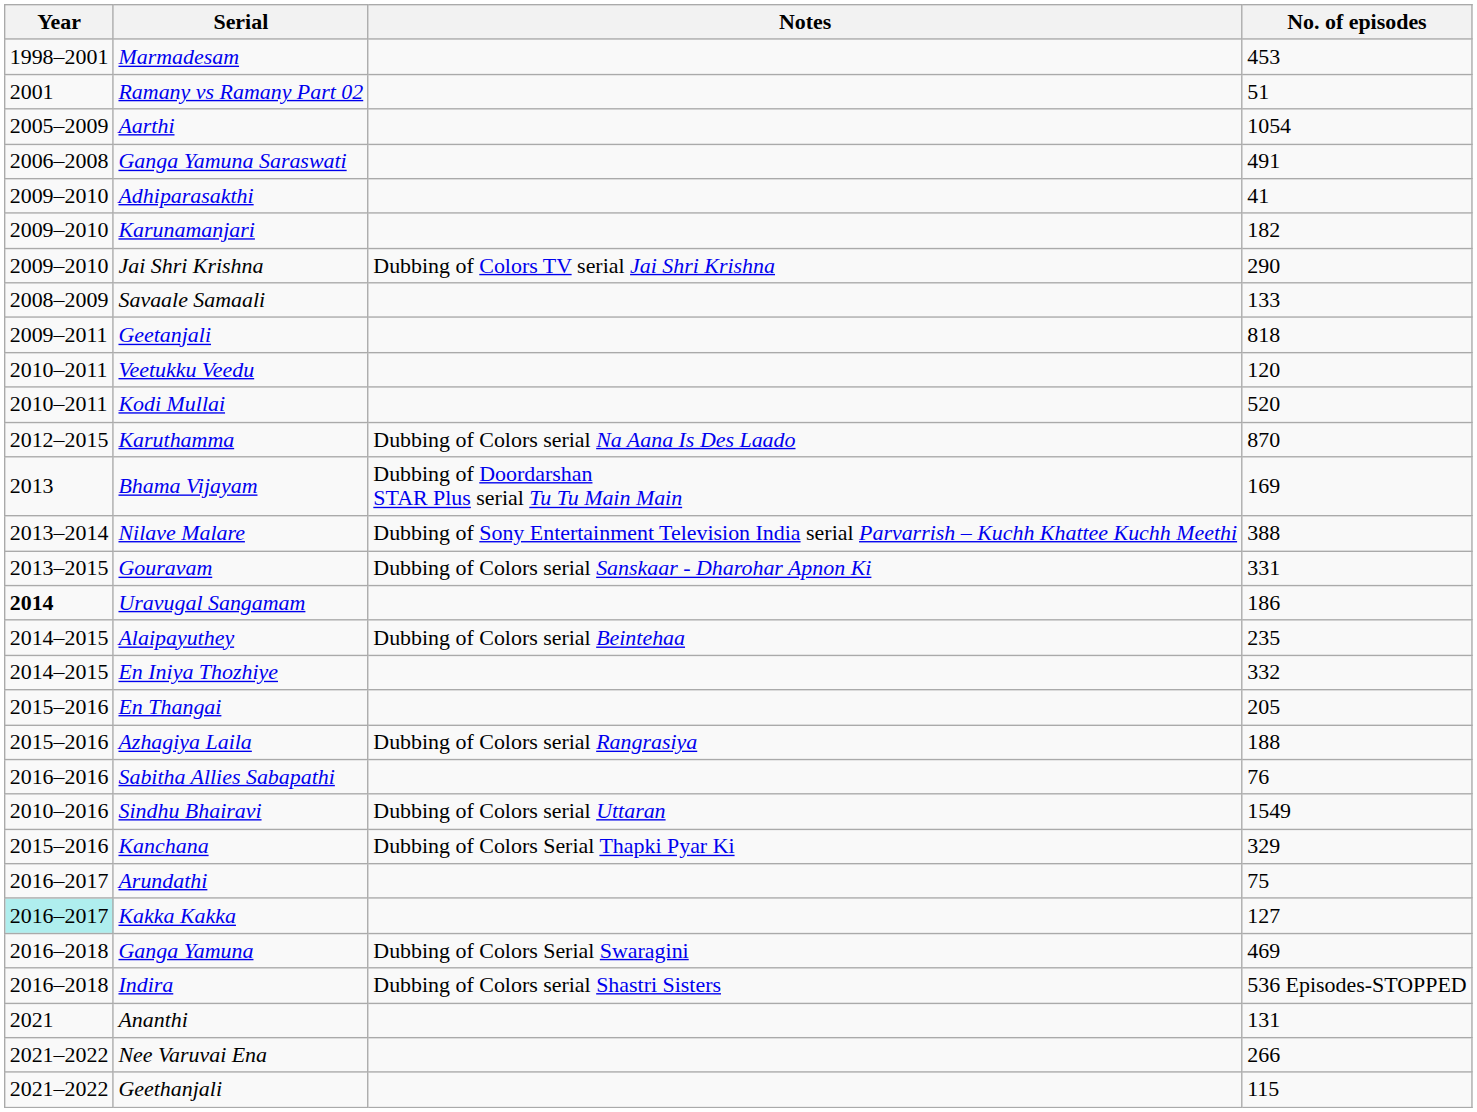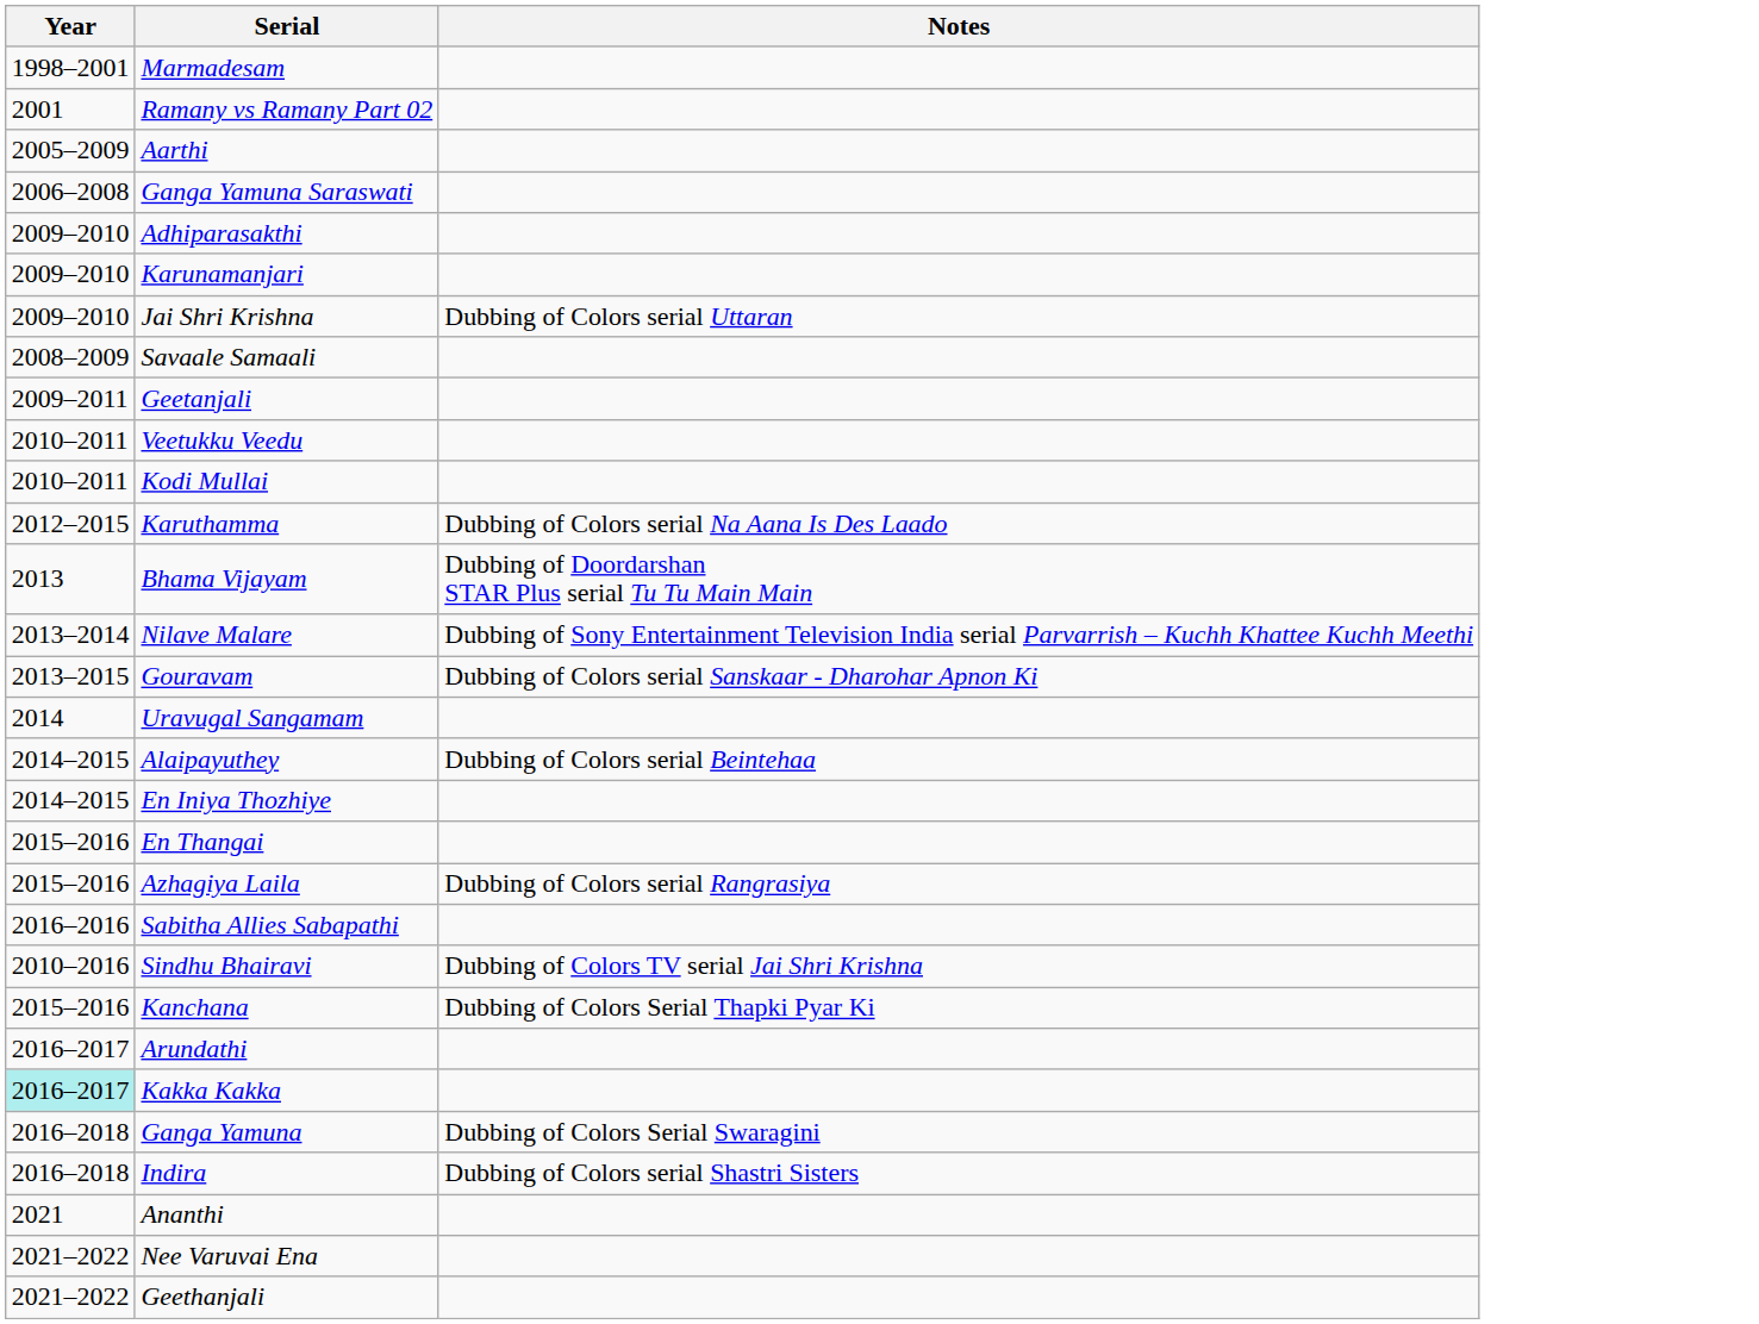 <table class="wikitable sortable">
 <tr>
 <th>Year</th>
 <th>Serial</th>
 <th>Notes</th>
-<th>No. of episodes</th>
 </tr>
 <tr>
 <td>1998–2001</td>
 <td><em><a href='#'>Marmadesam</a></em></td>
 <td></td>
-<td>453</td>
 </tr>
 <tr>
 <td>2001</td>
 <td><em><a href='#'>Ramany vs Ramany Part 02</a></em></td>
 <td></td>
-<td>51</td>
 </tr>
 <tr>
 <td>2005–2009</td>
 <td><em><a href='#'>Aarthi</a></em></td>
 <td></td>
-<td>1054</td>
 </tr>
 <tr>
 <td>2006–2008</td>
 <td><em><a href='#'>Ganga Yamuna Saraswati</a></em></td>
 <td></td>
-<td>491</td>
 </tr>
 <tr>
 <td>2009–2010</td>
 <td><em><a href='#'>Adhiparasakthi</a></em></td>
 <td></td>
-<td>41</td>
 </tr>
 <tr>
 <td>2009–2010</td>
 <td><em><a href='#'>Karunamanjari</a></em></td>
 <td></td>
-<td>182</td>
 </tr>
 <tr>
 <td>2009–2010</td>
 <td><em>Jai Shri Krishna</em></td>
-<td>Dubbing of <a href='#'>Colors TV</a> serial <em><a href='#'>Jai Shri Krishna</a></em></td>
-<td>290</td>
+<td>Dubbing of Colors serial <em><a href='#'>Uttaran</a></em></td>
 </tr>
 <tr>
 <td>2008–2009</td>
 <td><em>Savaale Samaali</em></td>
 <td></td>
-<td>133</td>
 </tr>
 <tr>
 <td>2009–2011</td>
 <td><em><a href='#'>Geetanjali</a></em></td>
 <td></td>
-<td>818</td>
 </tr>
 <tr>
 <td>2010–2011</td>
 <td><em><a href='#'>Veetukku Veedu</a></em></td>
 <td></td>
-<td>120</td>
 </tr>
 <tr>
 <td>2010–2011</td>
 <td><em><a href='#'>Kodi Mullai</a></em></td>
 <td></td>
-<td>520</td>
 </tr>
 <tr>
 <td>2012–2015</td>
 <td><em><a href='#'>Karuthamma</a></em></td>
 <td>Dubbing of Colors serial <em><a href='#'>Na Aana Is Des Laado</a></em></td>
-<td>870</td>
 </tr>
 <tr>
 <td>2013</td>
 <td><em><a href='#'>Bhama Vijayam</a></em></td>
 <td>Dubbing of <a href='#'>Doordarshan</a> <br> <a href='#'>STAR Plus</a> serial <em><a href='#'>Tu Tu Main Main</a></em></td>
-<td>169</td>
 </tr>
 <tr>
 <td>2013–2014</td>
 <td><em><a href='#'>Nilave Malare</a></em></td>
 <td>Dubbing of <a href='#'>Sony Entertainment Television India</a> serial <em><a href='#'>Parvarrish – Kuchh Khattee Kuchh Meethi</a></em></td>
-<td>388</td>
 </tr>
 <tr>
 <td>2013–2015</td>
 <td><em><a href='#'>Gouravam</a></em></td>
 <td>Dubbing of Colors serial <em><a href='#'>Sanskaar - Dharohar Apnon Ki</a></em></td>
-<td>331</td>
 </tr>
 <tr>
-<td><strong>2014</strong></td>
+<td>2014</td>
 <td><em><a href='#'>Uravugal Sangamam</a></em></td>
 <td></td>
-<td>186</td>
 </tr>
 <tr>
 <td>2014–2015</td>
 <td><em><a href='#'>Alaipayuthey</a></em></td>
 <td>Dubbing of Colors serial <em><a href='#'>Beintehaa</a></em></td>
-<td>235</td>
 </tr>
 <tr>
 <td>2014–2015</td>
 <td><em><a href='#'>En Iniya Thozhiye</a></em></td>
 <td></td>
-<td>332</td>
 </tr>
 <tr>
 <td>2015–2016</td>
 <td><em><a href='#'>En Thangai</a></em></td>
 <td></td>
-<td>205</td>
 </tr>
 <tr>
 <td>2015–2016</td>
 <td><em><a href='#'>Azhagiya Laila</a></em></td>
 <td>Dubbing of Colors serial <em><a href='#'>Rangrasiya</a></em></td>
-<td>188</td>
 </tr>
 <tr>
 <td>2016–2016</td>
 <td><em><a href='#'>Sabitha Allies Sabapathi</a></em></td>
 <td></td>
-<td>76</td>
 </tr>
 <tr>
 <td>2010–2016</td>
 <td><em><a href='#'>Sindhu Bhairavi</a></em></td>
-<td>Dubbing of Colors serial <em><a href='#'>Uttaran</a></em></td>
-<td>1549</td>
+<td>Dubbing of <a href='#'>Colors TV</a> serial <em><a href='#'>Jai Shri Krishna</a></em></td>
 </tr>
 <tr>
 <td>2015–2016</td>
 <td><em><a href='#'>Kanchana</a></em></td>
 <td>Dubbing of Colors Serial <a href='#'>Thapki Pyar Ki</a></td>
-<td>329</td>
 </tr>
 <tr>
 <td>2016–2017</td>
 <td><em><a href='#'>Arundathi</a></em></td>
 <td></td>
-<td>75</td>
 </tr>
 <tr>
 <td style="background: paleturquoise;">2016–2017</td>
 <td><em><a href='#'>Kakka Kakka</a></em></td>
 <td></td>
-<td>127</td>
 </tr>
 <tr>
 <td>2016–2018</td>
 <td><em><a href='#'>Ganga Yamuna</a></em></td>
 <td>Dubbing of Colors Serial <a href='#'>Swaragini</a></td>
-<td>469</td>
 </tr>
 <tr>
 <td>2016–2018</td>
 <td><em><a href='#'>Indira</a></em></td>
 <td>Dubbing of Colors serial <a href='#'>Shastri Sisters</a></td>
-<td>536 Episodes-STOPPED</td>
 </tr>
 <tr>
 <td>2021</td>
 <td><em>Ananthi</em></td>
 <td></td>
-<td>131</td>
 </tr>
 <tr>
 <td>2021–2022</td>
 <td><em>Nee Varuvai Ena</em></td>
 <td></td>
-<td>266</td>
 </tr>
 <tr>
 <td>2021–2022</td>
 <td><em>Geethanjali</em></td>
 <td></td>
-<td>115</td>
 </tr>
 </table>
